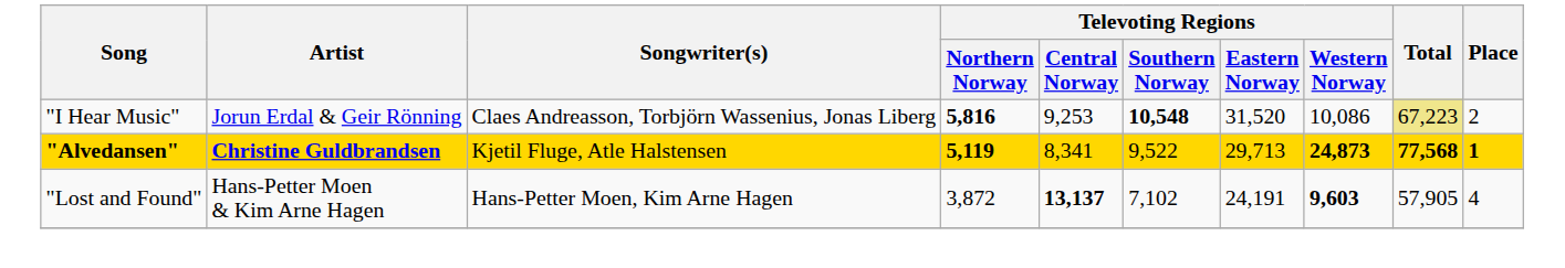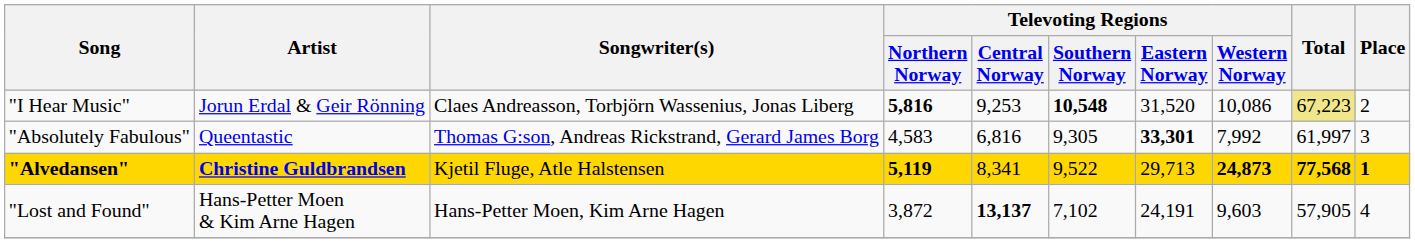 <table class="wikitable" style="margin: 1em auto 1em auto">
 <tr bgcolor="#CCCCCC">
 <th rowspan="2">Song</th>
 <th rowspan="2">Artist</th>
 <th rowspan="2">Songwriter(s)</th>
 <th colspan="5">Televoting Regions</th>
 <th rowspan="2">Total</th>
 <th rowspan="2">Place</th>
 </tr>
 <tr>
 <th><a href='#'>Northern<br>Norway</a></th>
 <th><a href='#'>Central<br>Norway</a></th>
 <th><a href='#'>Southern<br>Norway</a></th>
 <th><a href='#'>Eastern<br>Norway</a></th>
 <th><a href='#'>Western<br>Norway</a></th>
 </tr>
 <tr>
 <td>"I Hear Music"</td>
 <td><a href='#'>Jorun Erdal</a> & <a href='#'>Geir Rönning</a></td>
 <td>Claes Andreasson, Torbjörn Wassenius, Jonas Liberg</td>
 <td><strong>5,816</strong></td>
 <td>9,253</td>
 <td><strong>10,548</strong></td>
 <td>31,520</td>
 <td>10,086</td>
 <td style="background: khaki;">67,223</td>
 <td>2</td>
 </tr>
+<tr>
+<td>"Absolutely Fabulous"</td>
+<td><a href='#'>Queentastic</a></td>
+<td><a href='#'>Thomas G:son</a>, Andreas Rickstrand, <a href='#'>Gerard James Borg</a></td>
+<td>4,583</td>
+<td>6,816</td>
+<td>9,305</td>
+<td><strong>33,301</strong></td>
+<td>7,992</td>
+<td>61,997</td>
+<td>3</td>
+</tr>
 <tr style="background:gold;">
 <td><strong>"Alvedansen"</strong></td>
 <td><strong><a href='#'>Christine Guldbrandsen</a></strong></td>
 <td>Kjetil Fluge, Atle Halstensen</td>
 <td><strong>5,119</strong></td>
 <td>8,341</td>
 <td>9,522</td>
 <td>29,713</td>
 <td><strong>24,873</strong></td>
 <td><strong>77,568</strong></td>
 <td><strong>1</strong></td>
 </tr>
 <tr>
 <td>"Lost and Found"</td>
 <td>Hans-Petter Moen<br>& Kim Arne Hagen</td>
 <td>Hans-Petter Moen, Kim Arne Hagen</td>
 <td>3,872</td>
 <td><strong>13,137</strong></td>
 <td>7,102</td>
 <td>24,191</td>
-<td><strong>9,603</strong></td>
+<td>9,603</td>
 <td>57,905</td>
 <td>4</td>
 </tr>
 <tr>
 </tr>
 </table>
